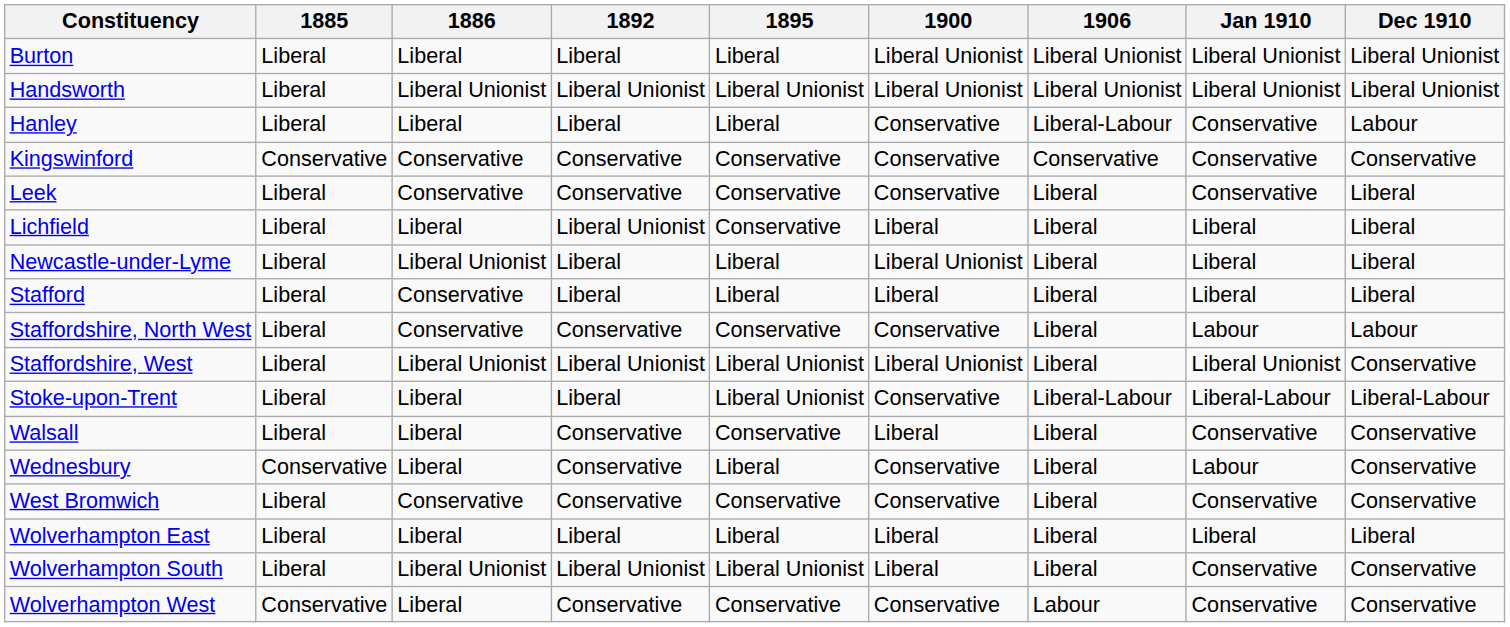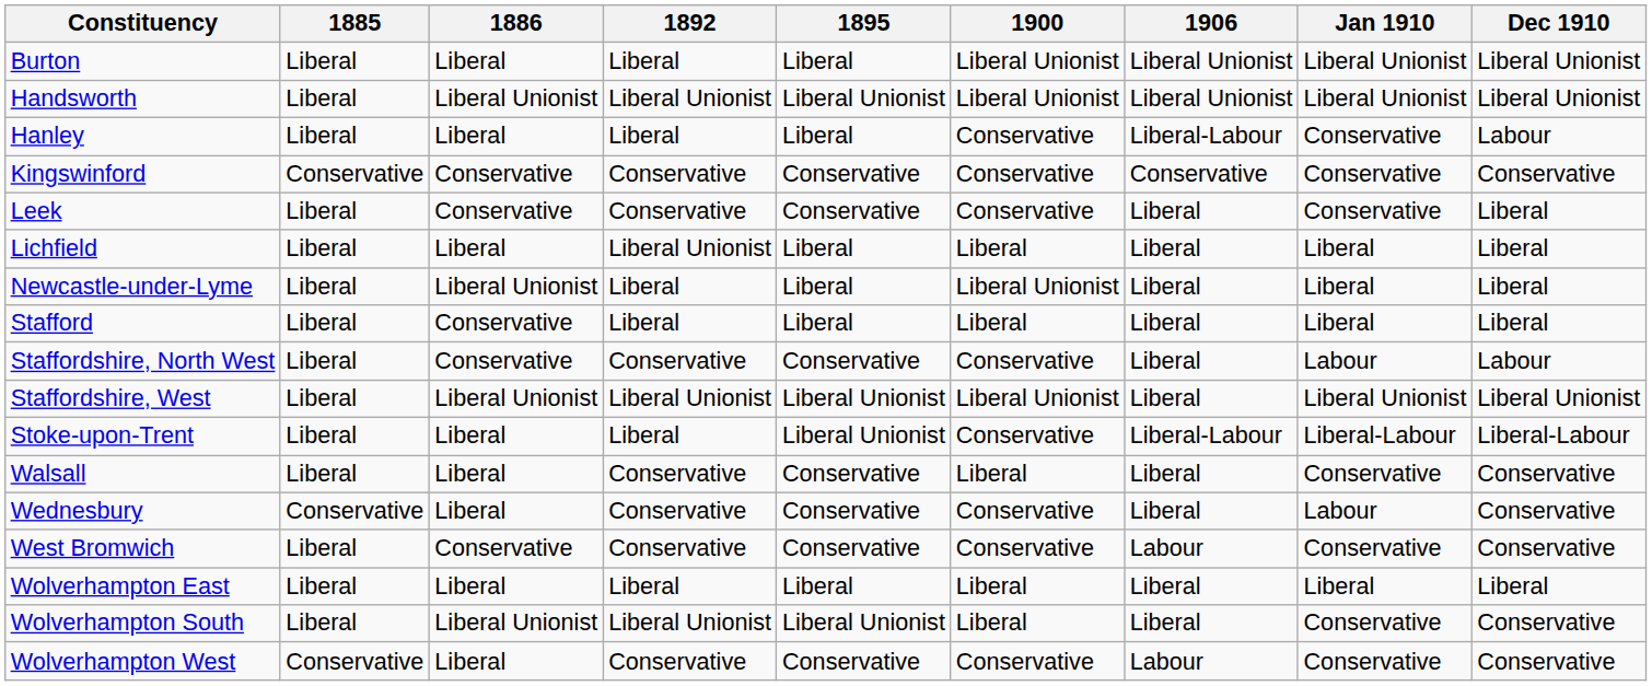 <table class="wikitable sortable">
 <tr>
 <th>Constituency</th>
 <th>1885</th>
 <th>1886</th>
 <th>1892</th>
 <th>1895</th>
 <th>1900</th>
 <th>1906</th>
 <th>Jan 1910</th>
 <th>Dec 1910</th>
 </tr>
 <tr>
 <td><a href='#'>Burton</a></td>
 <td bgcolor=>Liberal</td>
 <td bgcolor=>Liberal</td>
 <td bgcolor=>Liberal</td>
 <td bgcolor=>Liberal</td>
 <td bgcolor=>Liberal Unionist</td>
 <td bgcolor=>Liberal Unionist</td>
 <td bgcolor=>Liberal Unionist</td>
 <td bgcolor=>Liberal Unionist</td>
 </tr>
 <tr>
 <td><a href='#'>Handsworth</a></td>
 <td bgcolor=>Liberal</td>
 <td bgcolor=>Liberal Unionist</td>
 <td bgcolor=>Liberal Unionist</td>
 <td bgcolor=>Liberal Unionist</td>
 <td bgcolor=>Liberal Unionist</td>
 <td bgcolor=>Liberal Unionist</td>
 <td bgcolor=>Liberal Unionist</td>
 <td bgcolor=>Liberal Unionist</td>
 </tr>
 <tr>
 <td><a href='#'>Hanley</a></td>
 <td bgcolor=>Liberal</td>
 <td bgcolor=>Liberal</td>
 <td bgcolor=>Liberal</td>
 <td bgcolor=>Liberal</td>
 <td bgcolor=>Conservative</td>
 <td bgcolor=>Liberal-Labour</td>
 <td bgcolor=>Conservative</td>
 <td bgcolor=>Labour</td>
 </tr>
 <tr>
 <td><a href='#'>Kingswinford</a></td>
 <td bgcolor=>Conservative</td>
 <td bgcolor=>Conservative</td>
 <td bgcolor=>Conservative</td>
 <td bgcolor=>Conservative</td>
 <td bgcolor=>Conservative</td>
 <td bgcolor=>Conservative</td>
 <td bgcolor=>Conservative</td>
 <td bgcolor=>Conservative</td>
 </tr>
 <tr>
 <td><a href='#'>Leek</a></td>
 <td bgcolor=>Liberal</td>
 <td bgcolor=>Conservative</td>
 <td bgcolor=>Conservative</td>
 <td bgcolor=>Conservative</td>
 <td bgcolor=>Conservative</td>
 <td bgcolor=>Liberal</td>
 <td bgcolor=>Conservative</td>
 <td bgcolor=>Liberal</td>
 </tr>
 <tr>
 <td><a href='#'>Lichfield</a></td>
 <td bgcolor=>Liberal</td>
 <td bgcolor=>Liberal</td>
 <td bgcolor=>Liberal Unionist</td>
-<td bgcolor=>Conservative</td>
+<td bgcolor=>Liberal</td>
 <td bgcolor=>Liberal</td>
 <td bgcolor=>Liberal</td>
 <td bgcolor=>Liberal</td>
 <td bgcolor=>Liberal</td>
 </tr>
 <tr>
 <td><a href='#'>Newcastle-under-Lyme</a></td>
 <td bgcolor=>Liberal</td>
 <td bgcolor=>Liberal Unionist</td>
 <td bgcolor=>Liberal</td>
 <td bgcolor=>Liberal</td>
 <td bgcolor=>Liberal Unionist</td>
 <td bgcolor=>Liberal</td>
 <td bgcolor=>Liberal</td>
 <td bgcolor=>Liberal</td>
 </tr>
 <tr>
 <td><a href='#'>Stafford</a></td>
 <td bgcolor=>Liberal</td>
 <td bgcolor=>Conservative</td>
 <td bgcolor=>Liberal</td>
 <td bgcolor=>Liberal</td>
 <td bgcolor=>Liberal</td>
 <td bgcolor=>Liberal</td>
 <td bgcolor=>Liberal</td>
 <td bgcolor=>Liberal</td>
 </tr>
 <tr>
 <td><a href='#'>Staffordshire, North West</a></td>
 <td bgcolor=>Liberal</td>
 <td bgcolor=>Conservative</td>
 <td bgcolor=>Conservative</td>
 <td bgcolor=>Conservative</td>
 <td bgcolor=>Conservative</td>
 <td bgcolor=>Liberal</td>
 <td bgcolor=>Labour</td>
 <td bgcolor=>Labour</td>
 </tr>
 <tr>
 <td><a href='#'>Staffordshire, West</a></td>
 <td bgcolor=>Liberal</td>
 <td bgcolor=>Liberal Unionist</td>
 <td bgcolor=>Liberal Unionist</td>
 <td bgcolor=>Liberal Unionist</td>
 <td bgcolor=>Liberal Unionist</td>
 <td bgcolor=>Liberal</td>
 <td bgcolor=>Liberal Unionist</td>
-<td bgcolor=>Conservative</td>
+<td bgcolor=>Liberal Unionist</td>
 </tr>
 <tr>
 <td><a href='#'>Stoke-upon-Trent</a></td>
 <td bgcolor=>Liberal</td>
 <td bgcolor=>Liberal</td>
 <td bgcolor=>Liberal</td>
 <td bgcolor=>Liberal Unionist</td>
 <td bgcolor=>Conservative</td>
 <td bgcolor=>Liberal-Labour</td>
 <td bgcolor=>Liberal-Labour</td>
 <td bgcolor=>Liberal-Labour</td>
 </tr>
 <tr>
 <td><a href='#'>Walsall</a></td>
 <td bgcolor=>Liberal</td>
 <td bgcolor=>Liberal</td>
 <td bgcolor=>Conservative</td>
 <td bgcolor=>Conservative</td>
 <td bgcolor=>Liberal</td>
 <td bgcolor=>Liberal</td>
 <td bgcolor=>Conservative</td>
 <td bgcolor=>Conservative</td>
 </tr>
 <tr>
 <td><a href='#'>Wednesbury</a></td>
 <td bgcolor=>Conservative</td>
 <td bgcolor=>Liberal</td>
 <td bgcolor=>Conservative</td>
-<td bgcolor=>Liberal</td>
+<td bgcolor=>Conservative</td>
 <td bgcolor=>Conservative</td>
 <td bgcolor=>Liberal</td>
 <td bgcolor=>Labour</td>
 <td bgcolor=>Conservative</td>
 </tr>
 <tr>
 <td><a href='#'>West Bromwich</a></td>
 <td bgcolor=>Liberal</td>
 <td bgcolor=>Conservative</td>
 <td bgcolor=>Conservative</td>
 <td bgcolor=>Conservative</td>
 <td bgcolor=>Conservative</td>
-<td bgcolor=>Liberal</td>
+<td bgcolor=>Labour</td>
 <td bgcolor=>Conservative</td>
 <td bgcolor=>Conservative</td>
 </tr>
 <tr>
 <td><a href='#'>Wolverhampton East</a></td>
 <td bgcolor=>Liberal</td>
 <td bgcolor=>Liberal</td>
 <td bgcolor=>Liberal</td>
 <td bgcolor=>Liberal</td>
 <td bgcolor=>Liberal</td>
 <td bgcolor=>Liberal</td>
 <td bgcolor=>Liberal</td>
 <td bgcolor=>Liberal</td>
 </tr>
 <tr>
 <td><a href='#'>Wolverhampton South</a></td>
 <td bgcolor=>Liberal</td>
 <td bgcolor=>Liberal Unionist</td>
 <td bgcolor=>Liberal Unionist</td>
 <td bgcolor=>Liberal Unionist</td>
 <td bgcolor=>Liberal</td>
 <td bgcolor=>Liberal</td>
 <td bgcolor=>Conservative</td>
 <td bgcolor=>Conservative</td>
 </tr>
 <tr>
 <td><a href='#'>Wolverhampton West</a></td>
 <td bgcolor=>Conservative</td>
 <td bgcolor=>Liberal</td>
 <td bgcolor=>Conservative</td>
 <td bgcolor=>Conservative</td>
 <td bgcolor=>Conservative</td>
 <td bgcolor=>Labour</td>
 <td bgcolor=>Conservative</td>
 <td bgcolor=>Conservative</td>
 </tr>
 </table>
